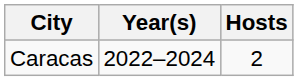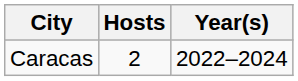 <table class="wikitable sortable" style="font-size: 95%;">
 <tr>
 <th>City</th>
+<th>Hosts</th>
 <th>Year(s)</th>
-<th>Hosts</th>
 </tr>
 <tr>
 <td>Caracas</td>
+<td align="center">2</td>
 <td>2022–2024</td>
-<td align="center">2</td>
 </tr>
 </table>
